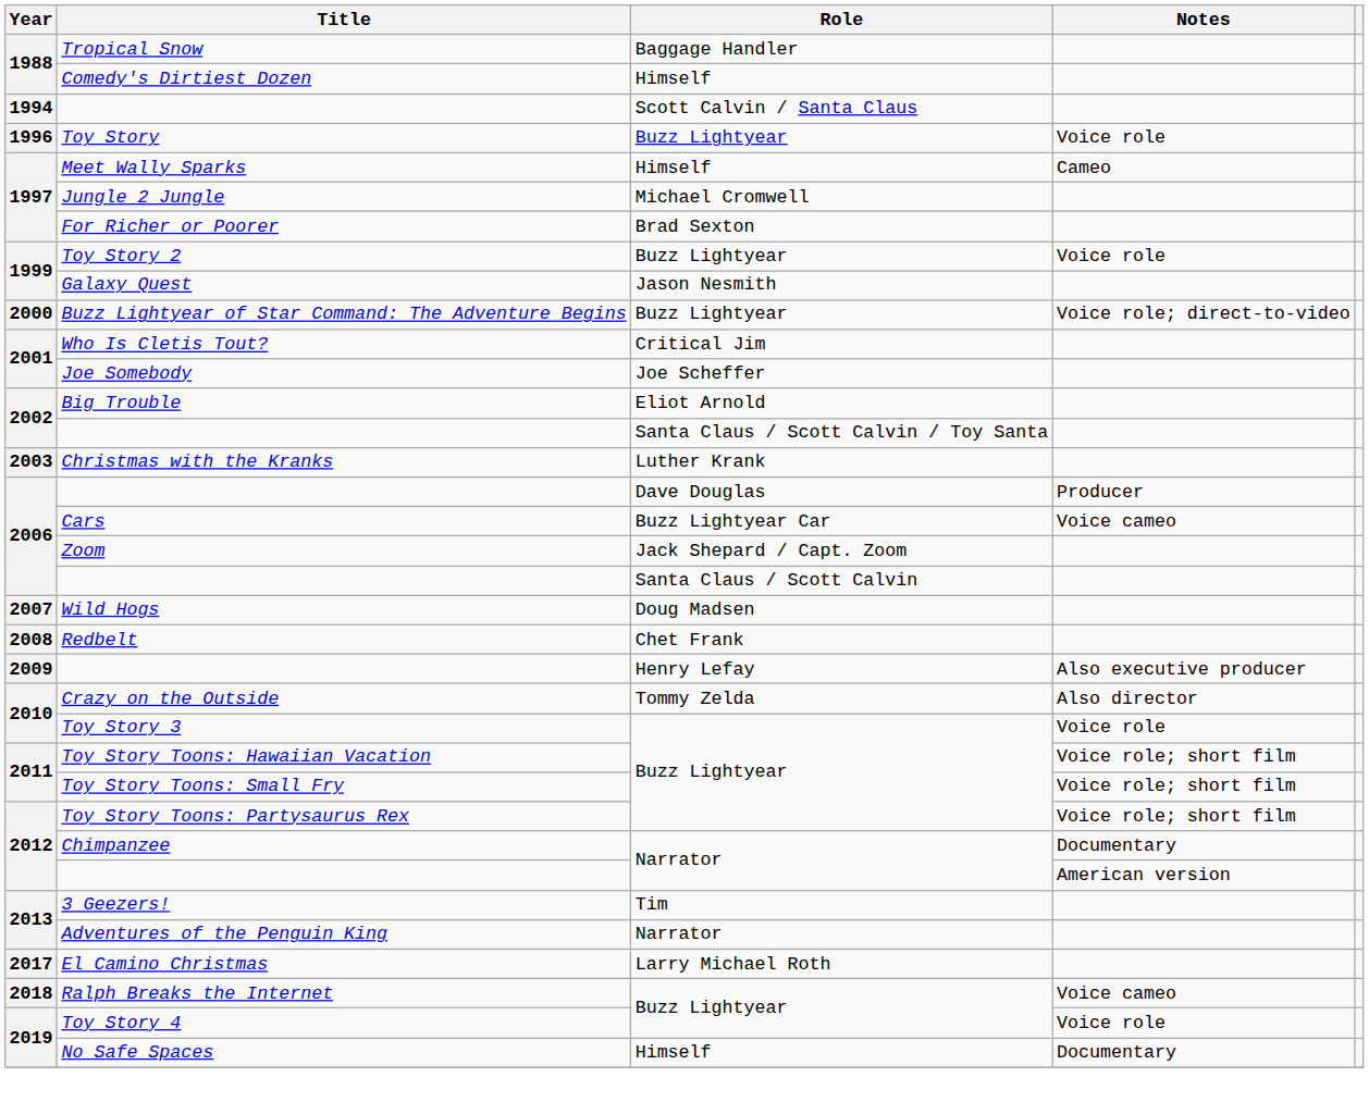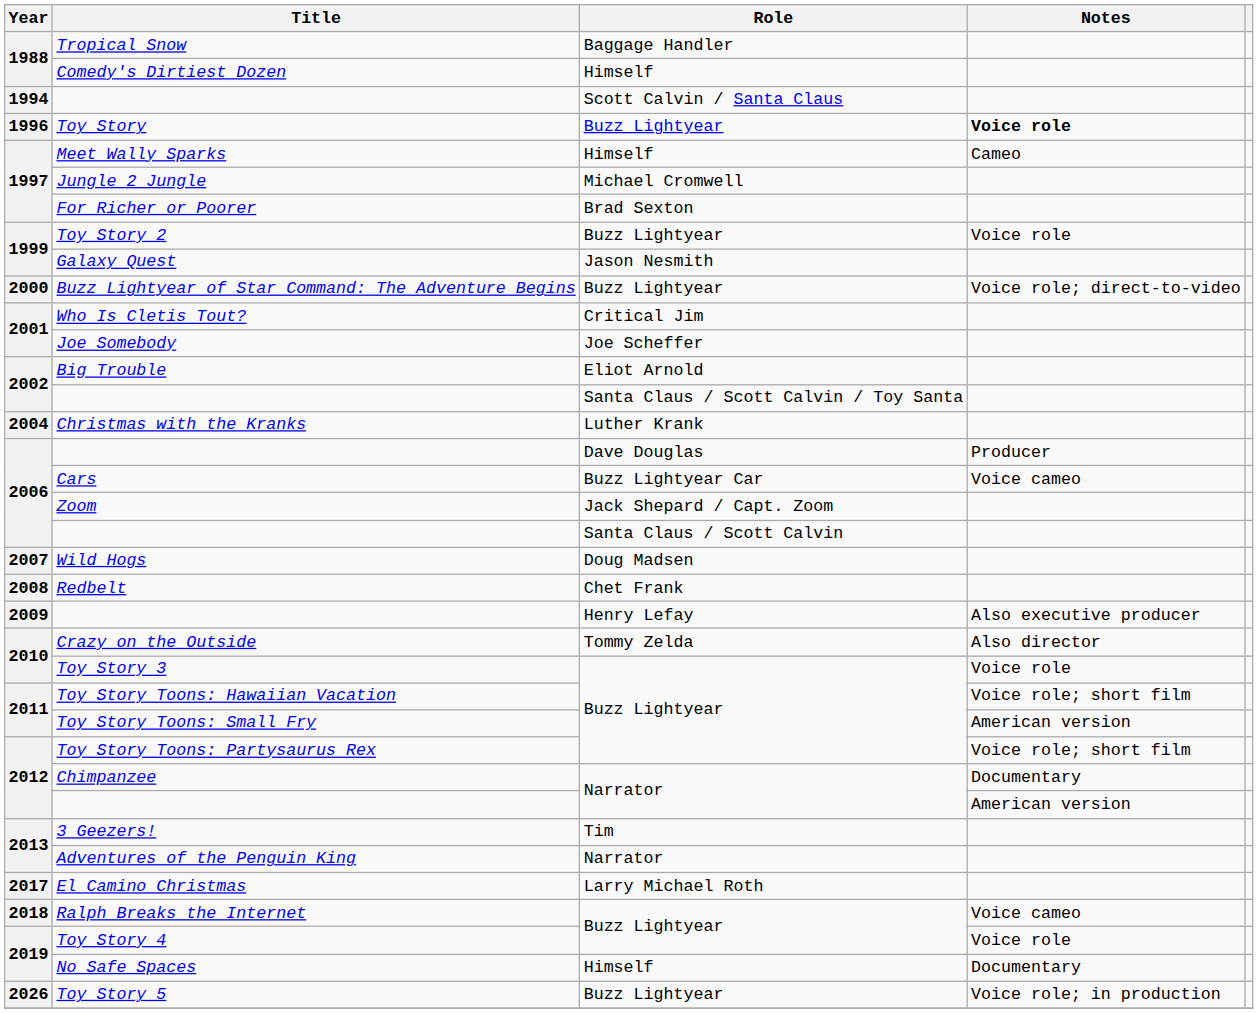 <table class="wikitable sortable plainrowheaders">
 <tr>
 <th scope="col">Year</th>
 <th scope="col">Title</th>
 <th scope="col">Role</th>
 <th scope="col" class="unsortable">Notes</th>
 <th scope="col" class="unsortable"></th>
 </tr>
 <tr>
 <th scope="row" rowspan="2">1988</th>
 <td><em><a href='#'>Tropical Snow</a></em></td>
 <td>Baggage Handler</td>
 <td></td>
 <td></td>
 </tr>
 <tr>
 <td><em><a href='#'>Comedy's Dirtiest Dozen</a></em></td>
 <td>Himself</td>
 <td></td>
 <td></td>
 </tr>
 <tr>
 <th scope="row">1994</th>
 <td><em></em></td>
 <td>Scott Calvin / <a href='#'>Santa Claus</a></td>
 <td></td>
 <td></td>
 </tr>
 <tr>
 <th scope="row">1996</th>
 <td><em><a href='#'>Toy Story</a></em></td>
 <td><a href='#'>Buzz Lightyear</a></td>
-<td>Voice role</td>
+<td><strong>Voice role</strong></td>
 <td></td>
 </tr>
 <tr>
 <th scope="row" rowspan="3">1997</th>
 <td><em><a href='#'>Meet Wally Sparks</a></em></td>
 <td>Himself</td>
 <td>Cameo</td>
 <td></td>
 </tr>
 <tr>
 <td><em><a href='#'>Jungle 2 Jungle</a></em></td>
 <td>Michael Cromwell</td>
 <td></td>
 <td></td>
 </tr>
 <tr>
 <td><em><a href='#'>For Richer or Poorer</a></em></td>
 <td>Brad Sexton</td>
 <td></td>
 <td></td>
 </tr>
 <tr>
 <th scope="row" rowspan="2">1999</th>
 <td><em><a href='#'>Toy Story 2</a></em></td>
 <td>Buzz Lightyear</td>
 <td>Voice role</td>
 <td></td>
 </tr>
 <tr>
 <td><em><a href='#'>Galaxy Quest</a></em></td>
 <td>Jason Nesmith</td>
 <td></td>
 <td></td>
 </tr>
 <tr>
 <th scope="row">2000</th>
 <td><em><a href='#'>Buzz Lightyear of Star Command: The Adventure Begins</a></em></td>
 <td>Buzz Lightyear</td>
 <td>Voice role; direct-to-video</td>
 <td></td>
 </tr>
 <tr>
 <th scope="row" rowspan="2">2001</th>
 <td><em><a href='#'>Who Is Cletis Tout?</a></em></td>
 <td>Critical Jim</td>
 <td></td>
 <td></td>
 </tr>
 <tr>
 <td><em><a href='#'>Joe Somebody</a></em></td>
 <td>Joe Scheffer</td>
 <td></td>
 <td></td>
 </tr>
 <tr>
 <th scope="row" rowspan="2">2002</th>
 <td><em><a href='#'>Big Trouble</a></em></td>
 <td>Eliot Arnold</td>
 <td></td>
 <td></td>
 </tr>
 <tr>
 <td><em></em></td>
 <td>Santa Claus / Scott Calvin / Toy Santa</td>
 <td></td>
 <td></td>
 </tr>
 <tr>
-<th scope="row">2003</th>
+<th scope="row">2004</th>
 <td><em><a href='#'>Christmas with the Kranks</a></em></td>
 <td>Luther Krank</td>
 <td></td>
 <td></td>
 </tr>
 <tr>
 <th scope="row" rowspan="4">2006</th>
 <td><em></em> </td>
 <td>Dave Douglas</td>
 <td>Producer</td>
 <td></td>
 </tr>
 <tr>
 <td><em><a href='#'>Cars</a></em> </td>
 <td>Buzz Lightyear Car</td>
 <td>Voice cameo</td>
 <td></td>
 </tr>
 <tr>
 <td><em><a href='#'>Zoom</a></em> </td>
 <td>Jack Shepard / Capt. Zoom</td>
 <td></td>
 <td></td>
 </tr>
 <tr>
 <td><em></em> </td>
 <td>Santa Claus / Scott Calvin</td>
 <td></td>
 <td></td>
 </tr>
 <tr>
 <th scope="row">2007</th>
 <td><em><a href='#'>Wild Hogs</a></em></td>
 <td>Doug Madsen</td>
 <td></td>
 <td></td>
 </tr>
 <tr>
 <th scope="row">2008</th>
 <td><em><a href='#'>Redbelt</a></em></td>
 <td>Chet Frank</td>
 <td></td>
 <td></td>
 </tr>
 <tr>
 <th scope="row">2009</th>
 <td><em></em></td>
 <td>Henry Lefay</td>
 <td>Also executive producer</td>
 <td></td>
 </tr>
 <tr>
 <th scope="row" rowspan="2">2010</th>
 <td><em><a href='#'>Crazy on the Outside</a></em></td>
 <td>Tommy Zelda</td>
 <td>Also director</td>
 <td></td>
 </tr>
 <tr>
 <td><em><a href='#'>Toy Story 3</a></em></td>
 <td rowspan="4">Buzz Lightyear</td>
 <td>Voice role</td>
 <td></td>
 </tr>
 <tr>
 <th scope="row" rowspan="2">2011</th>
 <td><em><a href='#'>Toy Story Toons: Hawaiian Vacation</a></em></td>
 <td>Voice role; short film</td>
 <td></td>
 </tr>
 <tr>
 <td><em><a href='#'>Toy Story Toons: Small Fry</a></em></td>
-<td>Voice role; short film</td>
+<td>American version</td>
 <td></td>
 </tr>
 <tr>
 <th scope="row" rowspan="3">2012</th>
 <td><em><a href='#'>Toy Story Toons: Partysaurus Rex</a></em></td>
 <td>Voice role; short film</td>
 <td></td>
 </tr>
 <tr>
 <td><em><a href='#'>Chimpanzee</a></em></td>
 <td rowspan=2>Narrator</td>
 <td>Documentary</td>
 <td></td>
 </tr>
 <tr>
 <td><em></em></td>
 <td>American version</td>
 <td></td>
 </tr>
 <tr>
 <th scope="row" rowspan="2">2013</th>
 <td><em><a href='#'>3 Geezers!</a></em></td>
 <td>Tim</td>
 <td></td>
 <td></td>
 </tr>
 <tr>
 <td><em><a href='#'>Adventures of the Penguin King</a></em></td>
 <td>Narrator</td>
 <td></td>
 <td></td>
 </tr>
 <tr>
 <th scope="row">2017</th>
 <td><em><a href='#'>El Camino Christmas</a></em></td>
 <td>Larry Michael Roth</td>
 <td></td>
 <td></td>
 </tr>
 <tr>
 <th scope="row">2018</th>
 <td><em><a href='#'>Ralph Breaks the Internet</a></em></td>
 <td rowspan="2">Buzz Lightyear</td>
 <td>Voice cameo</td>
 <td></td>
 </tr>
 <tr>
 <th scope="row" rowspan="2">2019</th>
 <td><em><a href='#'>Toy Story 4</a></em></td>
 <td>Voice role</td>
 <td></td>
 </tr>
 <tr>
 <td><em><a href='#'>No Safe Spaces</a></em></td>
 <td>Himself</td>
 <td>Documentary</td>
 <td style="text-align:center;"></td>
 </tr>
 <tr>
+<th scope="row">2026</th>
+<td><em><a href='#'>Toy Story 5</a></em></td>
+<td>Buzz Lightyear</td>
+<td>Voice role; in production</td>
+<td style="text-align:center;"></td>
+</tr>
+<tr>
 </tr>
 </table>
